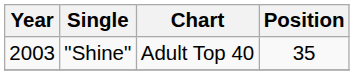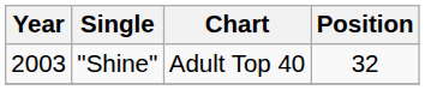 <table class="wikitable">
 <tr>
 <th>Year</th>
 <th>Single</th>
 <th>Chart</th>
 <th>Position</th>
 </tr>
 <tr>
 <td>2003</td>
 <td>"Shine"</td>
 <td>Adult Top 40</td>
-<td align="center">35</td>
+<td align="center">32</td>
 </tr>
 <tr>
 </tr>
 </table>
